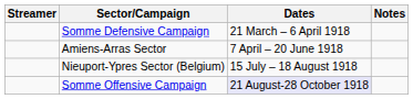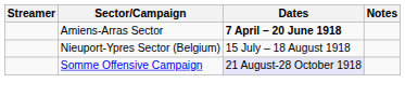 <table class="wikitable">
 <tr>
 <th>Streamer</th>
 <th>Sector/Campaign</th>
 <th>Dates</th>
 <th>Notes</th>
 </tr>
 <tr>
 <td></td>
-<td><a href='#'>Somme Defensive Campaign</a></td>
-<td>21 March – 6 April 1918</td>
-<td></td>
-</tr>
-<tr>
-<td></td>
 <td>Amiens-Arras Sector</td>
-<td>7 April – 20 June 1918</td>
+<td><strong>7 April – 20 June 1918</strong></td>
 <td></td>
 </tr>
 <tr>
 <td></td>
 <td>Nieuport-Ypres Sector (Belgium)</td>
 <td>15 July – 18 August 1918</td>
 <td></td>
 </tr>
 <tr>
 <td></td>
 <td><a href='#'>Somme Offensive Campaign</a></td>
 <td style="background: lavender;">21 August-28 October 1918</td>
 <td></td>
 </tr>
 </table>
